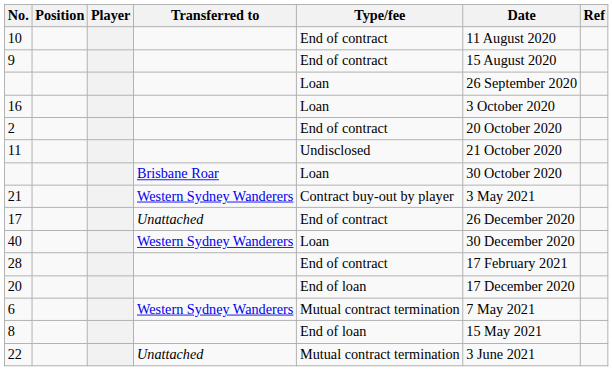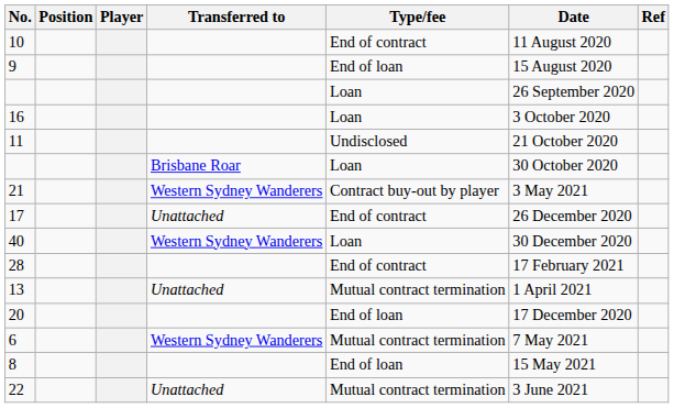 <table class="wikitable plainrowheaders sortable" style="text-align:center; text-align:left">
 <tr>
 <th scope="col">No.</th>
 <th scope="col">Position</th>
 <th scope="col">Player</th>
 <th scope="col">Transferred to</th>
 <th scope="col">Type/fee</th>
 <th scope="col">Date</th>
 <th scope="col" class="unsortable">Ref</th>
 </tr>
 <tr>
 <td>10</td>
 <td></td>
 <th scope="row"></th>
 <td></td>
 <td>End of contract</td>
 <td>11 August 2020</td>
 <td></td>
 </tr>
 <tr>
 <td>9</td>
 <td></td>
 <th scope="row"></th>
 <td></td>
-<td>End of contract</td>
+<td>End of loan</td>
 <td>15 August 2020</td>
 <td></td>
 </tr>
 <tr>
 <td></td>
 <td></td>
 <th scope="row"></th>
 <td></td>
 <td>Loan</td>
 <td>26 September 2020</td>
 <td></td>
 </tr>
 <tr>
 <td>16</td>
 <td></td>
 <th scope="row"></th>
 <td></td>
 <td>Loan</td>
 <td>3 October 2020</td>
-<td></td>
-</tr>
-<tr>
-<td>2</td>
-<td></td>
-<th scope="row"></th>
-<td></td>
-<td>End of contract</td>
-<td>20 October 2020</td>
 <td></td>
 </tr>
 <tr>
 <td>11</td>
 <td></td>
 <th scope="row"></th>
 <td></td>
 <td>Undisclosed</td>
 <td>21 October 2020</td>
 <td></td>
 </tr>
 <tr>
 <td></td>
 <td></td>
 <th scope="row"></th>
 <td><a href='#'>Brisbane Roar</a></td>
 <td>Loan</td>
 <td>30 October 2020</td>
 <td></td>
 </tr>
 <tr>
 <td>21</td>
 <td></td>
 <th scope="row"></th>
 <td><a href='#'>Western Sydney Wanderers</a></td>
 <td>Contract buy-out by player</td>
 <td>3 May 2021</td>
 <td></td>
 </tr>
 <tr>
 <td>17</td>
 <td></td>
 <th scope="row"></th>
 <td><em>Unattached</em></td>
 <td>End of contract</td>
 <td>26 December 2020</td>
 <td></td>
 </tr>
 <tr>
 <td>40</td>
 <td></td>
 <th scope="row"></th>
 <td><a href='#'>Western Sydney Wanderers</a></td>
 <td>Loan</td>
 <td>30 December 2020</td>
 <td></td>
 </tr>
 <tr>
 <td>28</td>
 <td></td>
 <th scope="row"></th>
 <td></td>
 <td>End of contract</td>
 <td>17 February 2021</td>
 <td></td>
 </tr>
 <tr>
+<td>13</td>
+<td></td>
+<th scope="row"></th>
+<td><em>Unattached</em></td>
+<td>Mutual contract termination</td>
+<td>1 April 2021</td>
+<td></td>
+</tr>
+<tr>
 <td>20</td>
 <td></td>
 <th scope="row"></th>
 <td></td>
 <td>End of loan</td>
 <td>17 December 2020</td>
 <td></td>
 </tr>
 <tr>
 <td>6</td>
 <td></td>
 <th scope="row"></th>
 <td><a href='#'>Western Sydney Wanderers</a></td>
 <td>Mutual contract termination</td>
 <td>7 May 2021</td>
 <td></td>
 </tr>
 <tr>
 <td>8</td>
 <td></td>
 <th scope="row"></th>
 <td></td>
 <td>End of loan</td>
 <td>15 May 2021</td>
 <td></td>
 </tr>
 <tr>
 <td>22</td>
 <td></td>
 <th scope="row"></th>
 <td><em>Unattached</em></td>
 <td>Mutual contract termination</td>
 <td>3 June 2021</td>
 <td></td>
 </tr>
 </table>
